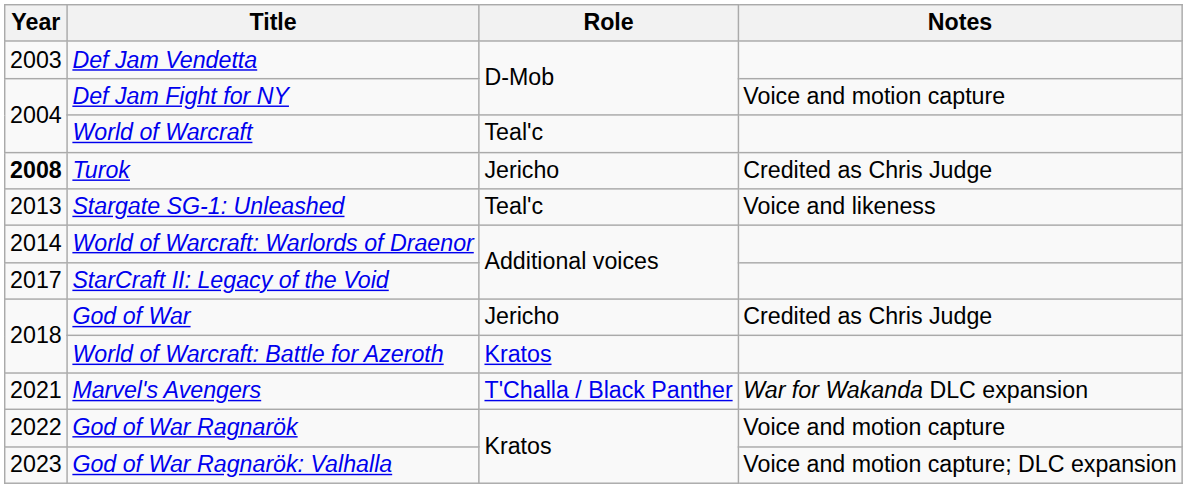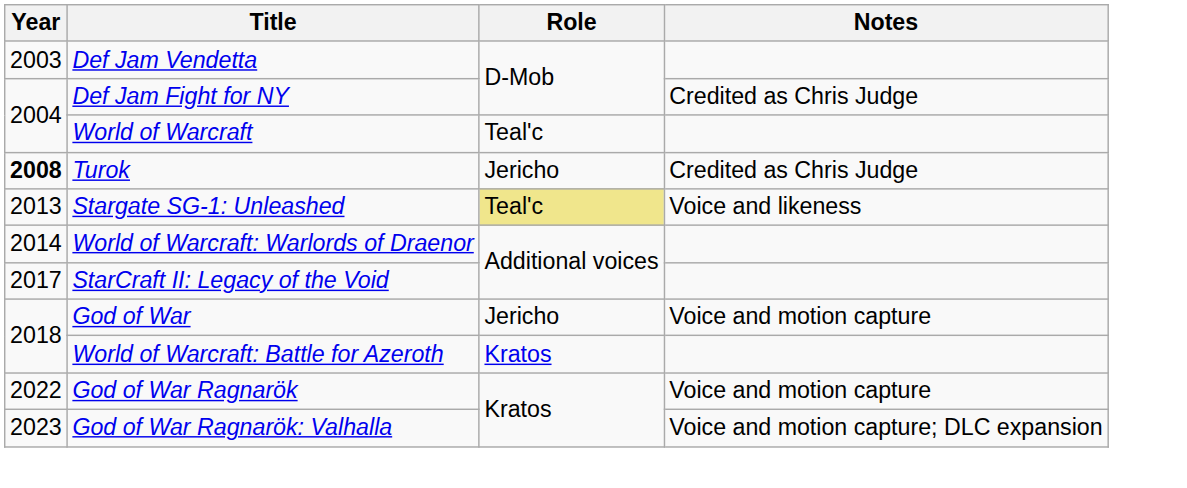 <table class="wikitable sortable">
 <tr>
 <th>Year</th>
 <th>Title</th>
 <th>Role</th>
 <th>Notes</th>
 </tr>
 <tr>
 <td>2003</td>
 <td><em><a href='#'>Def Jam Vendetta</a></em></td>
 <td rowspan="2">D-Mob</td>
 <td></td>
 </tr>
 <tr>
 <td rowspan=2>2004</td>
 <td><em><a href='#'>Def Jam Fight for NY</a></em></td>
-<td>Voice and motion capture</td>
+<td>Credited as Chris Judge</td>
 </tr>
 <tr>
 <td><em><a href='#'>World of Warcraft</a></em></td>
 <td>Teal'c</td>
 <td></td>
 </tr>
 <tr>
 <td><strong>2008</strong></td>
 <td><em><a href='#'>Turok</a></em></td>
 <td>Jericho</td>
 <td>Credited as Chris Judge</td>
 </tr>
 <tr>
 <td>2013</td>
 <td><em><a href='#'>Stargate SG-1: Unleashed</a></em></td>
-<td>Teal'c</td>
+<td style="background: khaki;">Teal'c</td>
 <td>Voice and likeness</td>
 </tr>
 <tr>
 <td>2014</td>
 <td><em><a href='#'>World of Warcraft: Warlords of Draenor</a></em></td>
 <td rowspan=2>Additional voices</td>
 <td></td>
 </tr>
 <tr>
 <td>2017</td>
 <td><em><a href='#'>StarCraft II: Legacy of the Void</a></em></td>
 <td></td>
 </tr>
 <tr>
 <td rowspan=2>2018</td>
 <td><em><a href='#'>God of War</a></em></td>
 <td>Jericho</td>
-<td>Credited as Chris Judge</td>
+<td>Voice and motion capture</td>
 </tr>
 <tr>
 <td><em><a href='#'>World of Warcraft: Battle for Azeroth</a></em></td>
 <td><a href='#'>Kratos</a></td>
 <td></td>
-</tr>
-<tr>
-<td>2021</td>
-<td><a href='#'><em>Marvel's Avengers</em></a></td>
-<td><a href='#'>T'Challa / Black Panther</a></td>
-<td><em>War for Wakanda</em> DLC expansion</td>
 </tr>
 <tr>
 <td>2022</td>
 <td><em><a href='#'>God of War Ragnarök</a></em></td>
 <td rowspan="2">Kratos</td>
 <td>Voice and motion capture</td>
 </tr>
 <tr>
 <td>2023</td>
 <td><em><a href='#'>God of War Ragnarök: Valhalla</a></em></td>
 <td>Voice and motion capture; DLC expansion</td>
 </tr>
 </table>
